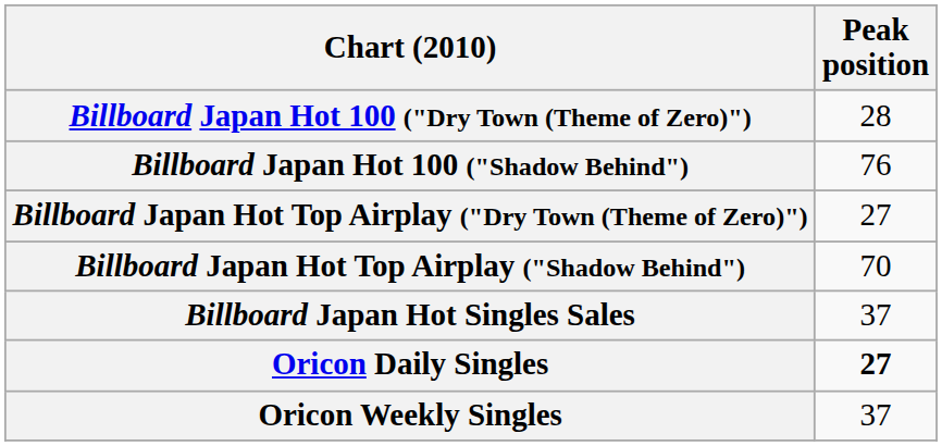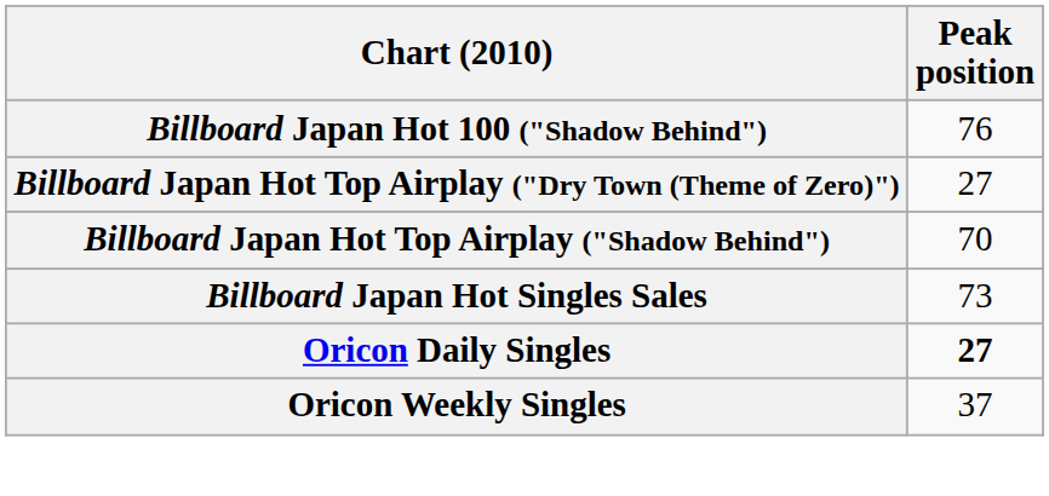 <table class="wikitable plainrowheaders">
 <tr>
 <th scope="col">Chart (2010)</th>
 <th scope="col">Peak<br>position</th>
-</tr>
-<tr>
-<th scope="row"><em><a href='#'>Billboard</a></em> <a href='#'>Japan Hot 100</a> <small>("Dry Town (Theme of Zero)")</small></th>
-<td align="center">28</td>
 </tr>
 <tr>
 <th scope="row"><em>Billboard</em> Japan Hot 100 <small>("Shadow Behind")</small></th>
 <td align="center">76</td>
 </tr>
 <tr>
 <th scope="row"><em>Billboard</em> Japan Hot Top Airplay <small>("Dry Town (Theme of Zero)")</small></th>
 <td align="center">27</td>
 </tr>
 <tr>
 <th scope="row"><em>Billboard</em> Japan Hot Top Airplay <small>("Shadow Behind")</small></th>
 <td align="center">70</td>
 </tr>
 <tr>
 <th scope="row"><em>Billboard</em> Japan Hot Singles Sales</th>
-<td align="center">37</td>
+<td align="center">73</td>
 </tr>
 <tr>
 <th scope="row"><a href='#'>Oricon</a> Daily Singles</th>
 <td align="center"><strong>27</strong></td>
 </tr>
 <tr>
 <th scope="row">Oricon Weekly Singles</th>
 <td align="center">37</td>
 </tr>
 </table>
